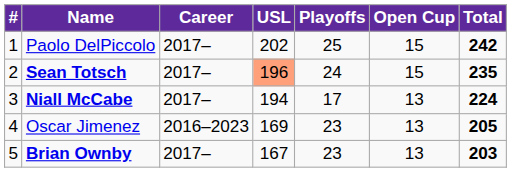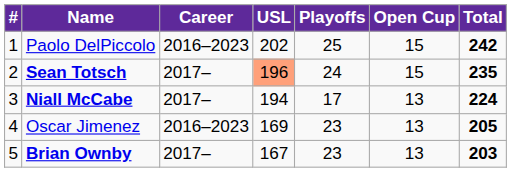 <table class="wikitable" style="text-align:center;">
 <tr>
 <th style="background:#5E299A; color:white;" scope="col">#</th>
 <th style="background:#5E299A; color:white;" scope="col">Name</th>
 <th style="background:#5E299A; color:white;" scope="col">Career</th>
 <th style="background:#5E299A; color:white;" scope="col">USL</th>
 <th style="background:#5E299A; color:white;" scope="col">Playoffs</th>
 <th style="background:#5E299A; color:white;" scope="col">Open Cup</th>
 <th style="background:#5E299A; color:white;" scope="col">Total</th>
 </tr>
 <tr>
 <td>1</td>
 <td align="left"> <a href='#'>Paolo DelPiccolo</a></td>
-<td align="left">2017–</td>
+<td align="left">2016–2023</td>
 <td>202</td>
 <td>25</td>
 <td>15</td>
 <td><strong>242</strong></td>
 </tr>
 <tr>
 <td>2</td>
 <td align="left"> <strong><a href='#'>Sean Totsch</a></strong></td>
 <td align="left">2017–</td>
 <td style="background: lightsalmon;">196</td>
 <td>24</td>
 <td>15</td>
 <td><strong>235</strong></td>
 </tr>
 <tr>
 <td>3</td>
 <td align="left"> <strong><a href='#'>Niall McCabe</a></strong></td>
 <td align="left">2017–</td>
 <td>194</td>
 <td>17</td>
 <td>13</td>
 <td><strong>224</strong></td>
 </tr>
 <tr>
 <td>4</td>
 <td align="left"> <a href='#'>Oscar Jimenez</a></td>
 <td align="left">2016–2023</td>
 <td>169</td>
 <td>23</td>
 <td>13</td>
 <td><strong>205</strong></td>
 </tr>
 <tr>
 <td>5</td>
 <td align="left"><strong></strong> <strong><a href='#'>Brian Ownby</a></strong></td>
 <td align="left">2017–</td>
 <td>167</td>
 <td>23</td>
 <td>13</td>
 <td><strong>203</strong></td>
 </tr>
 </table>
